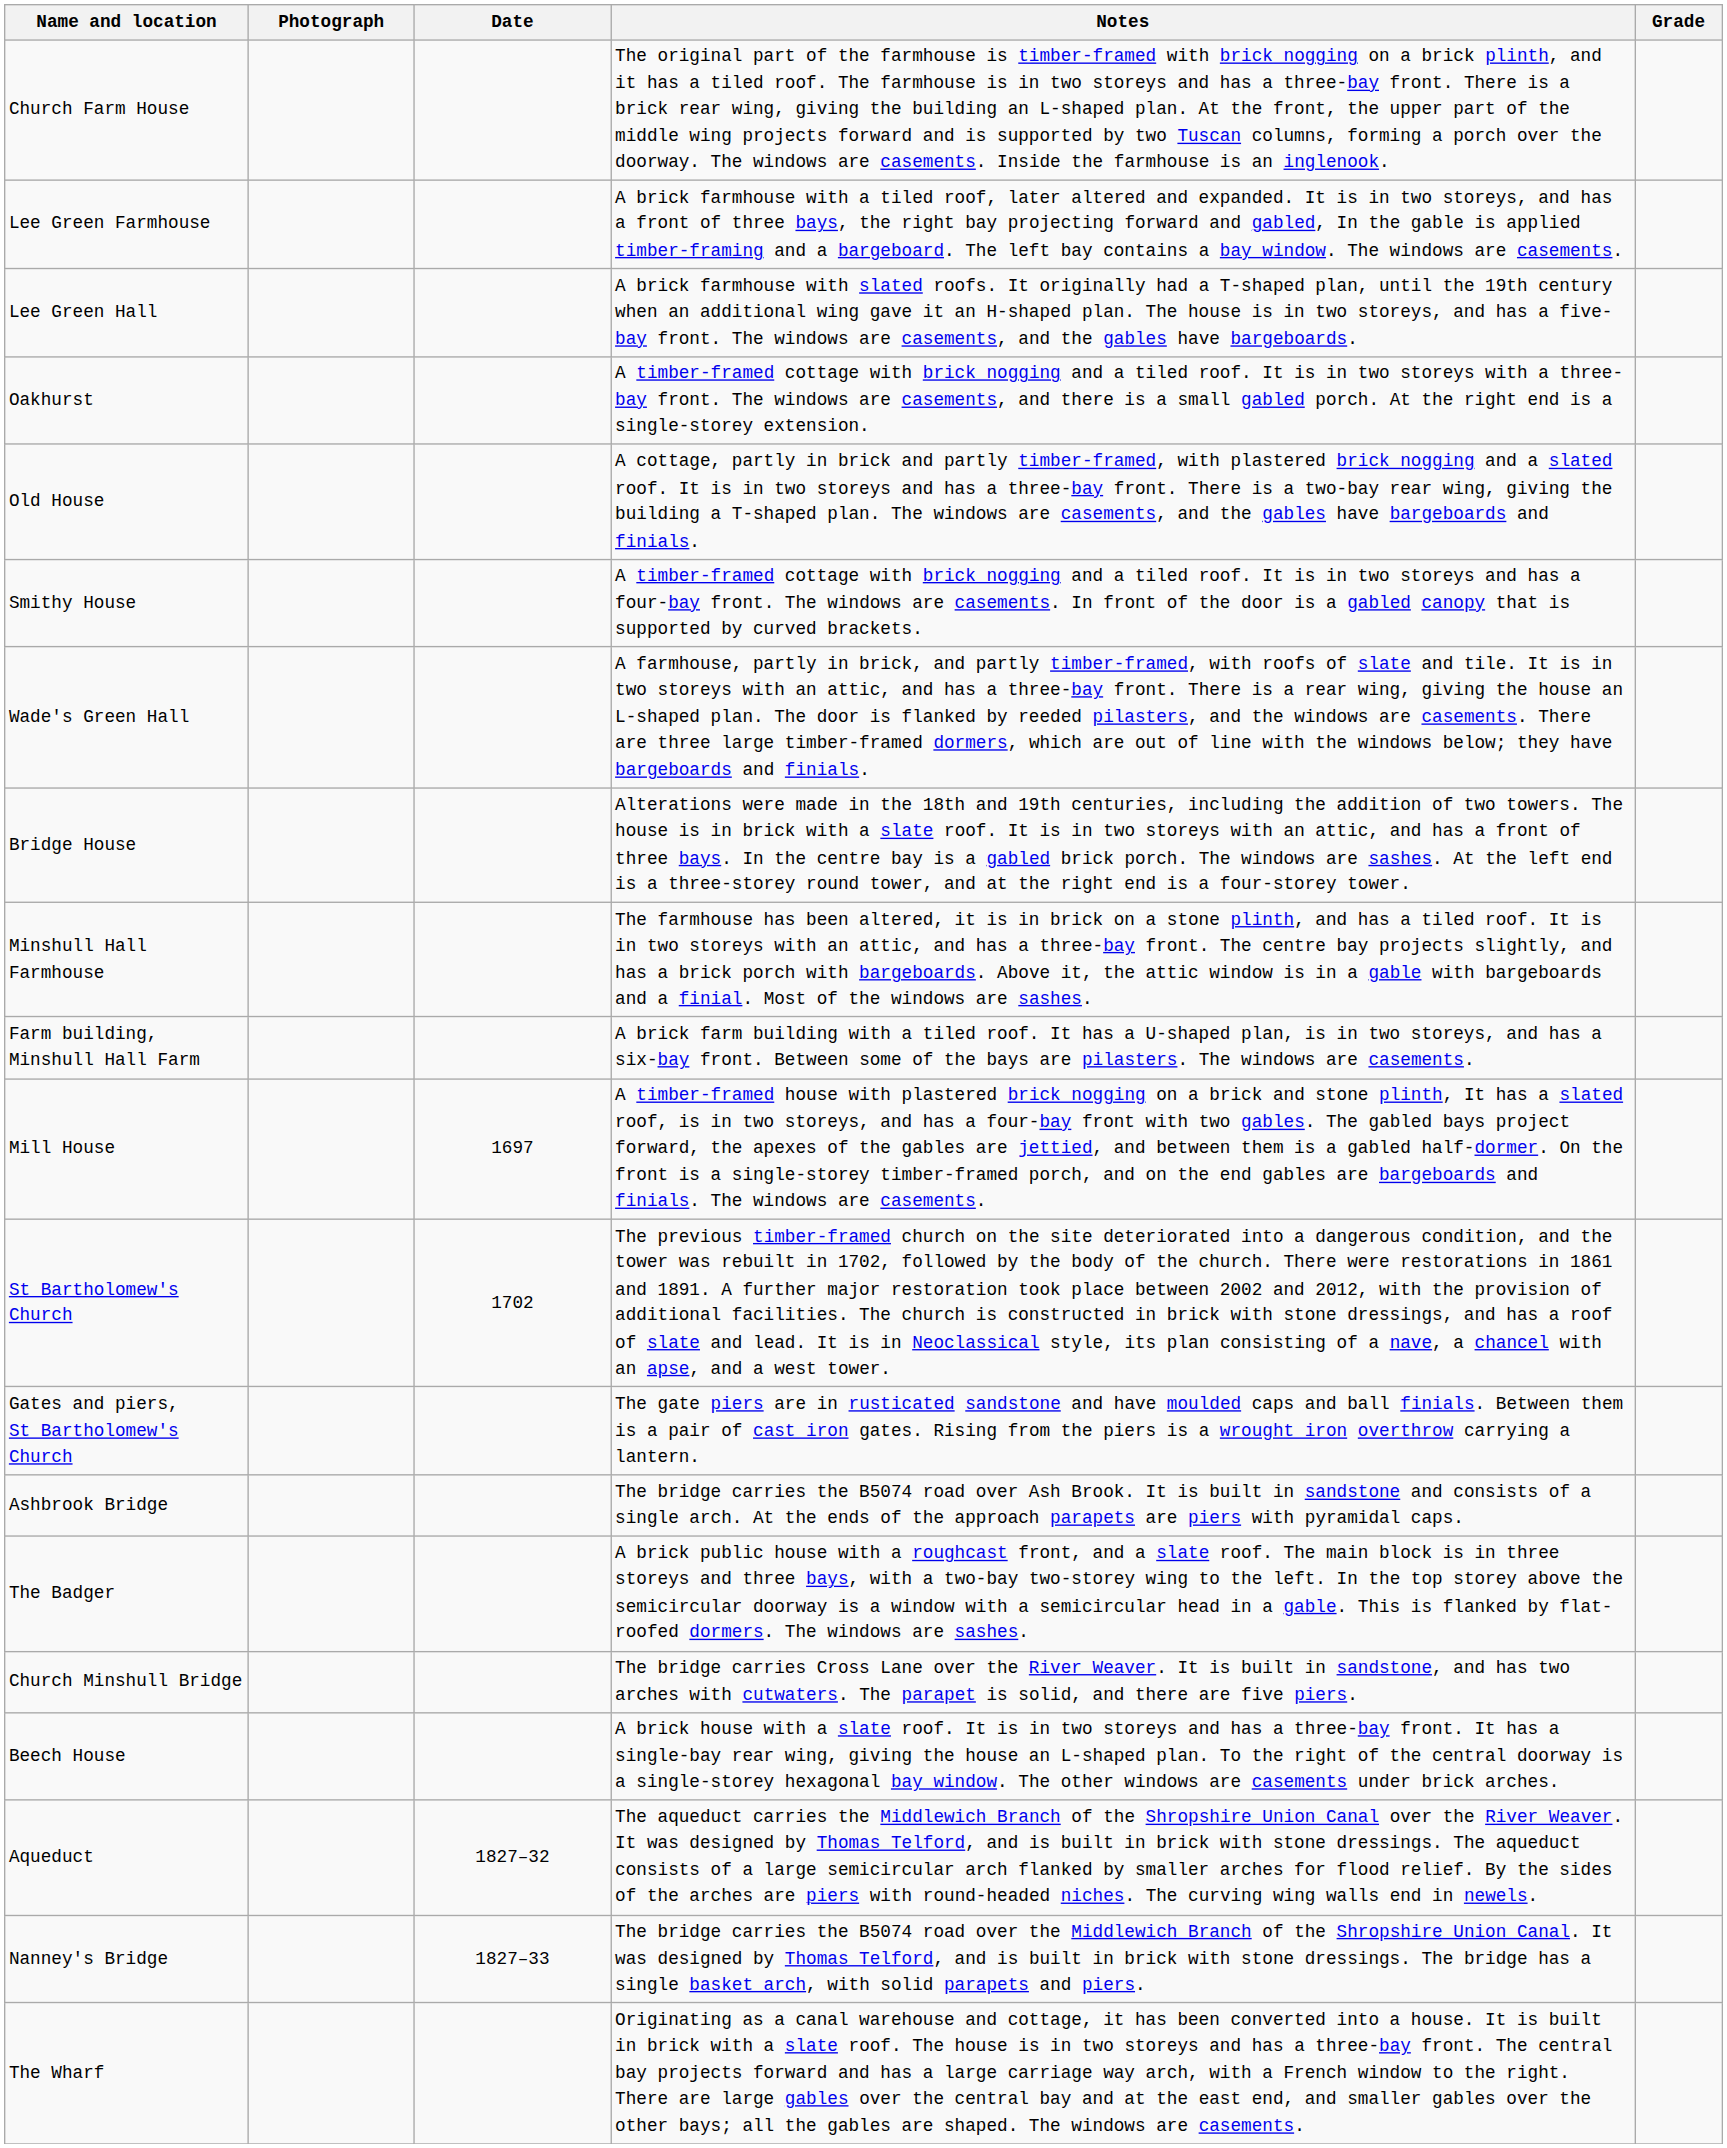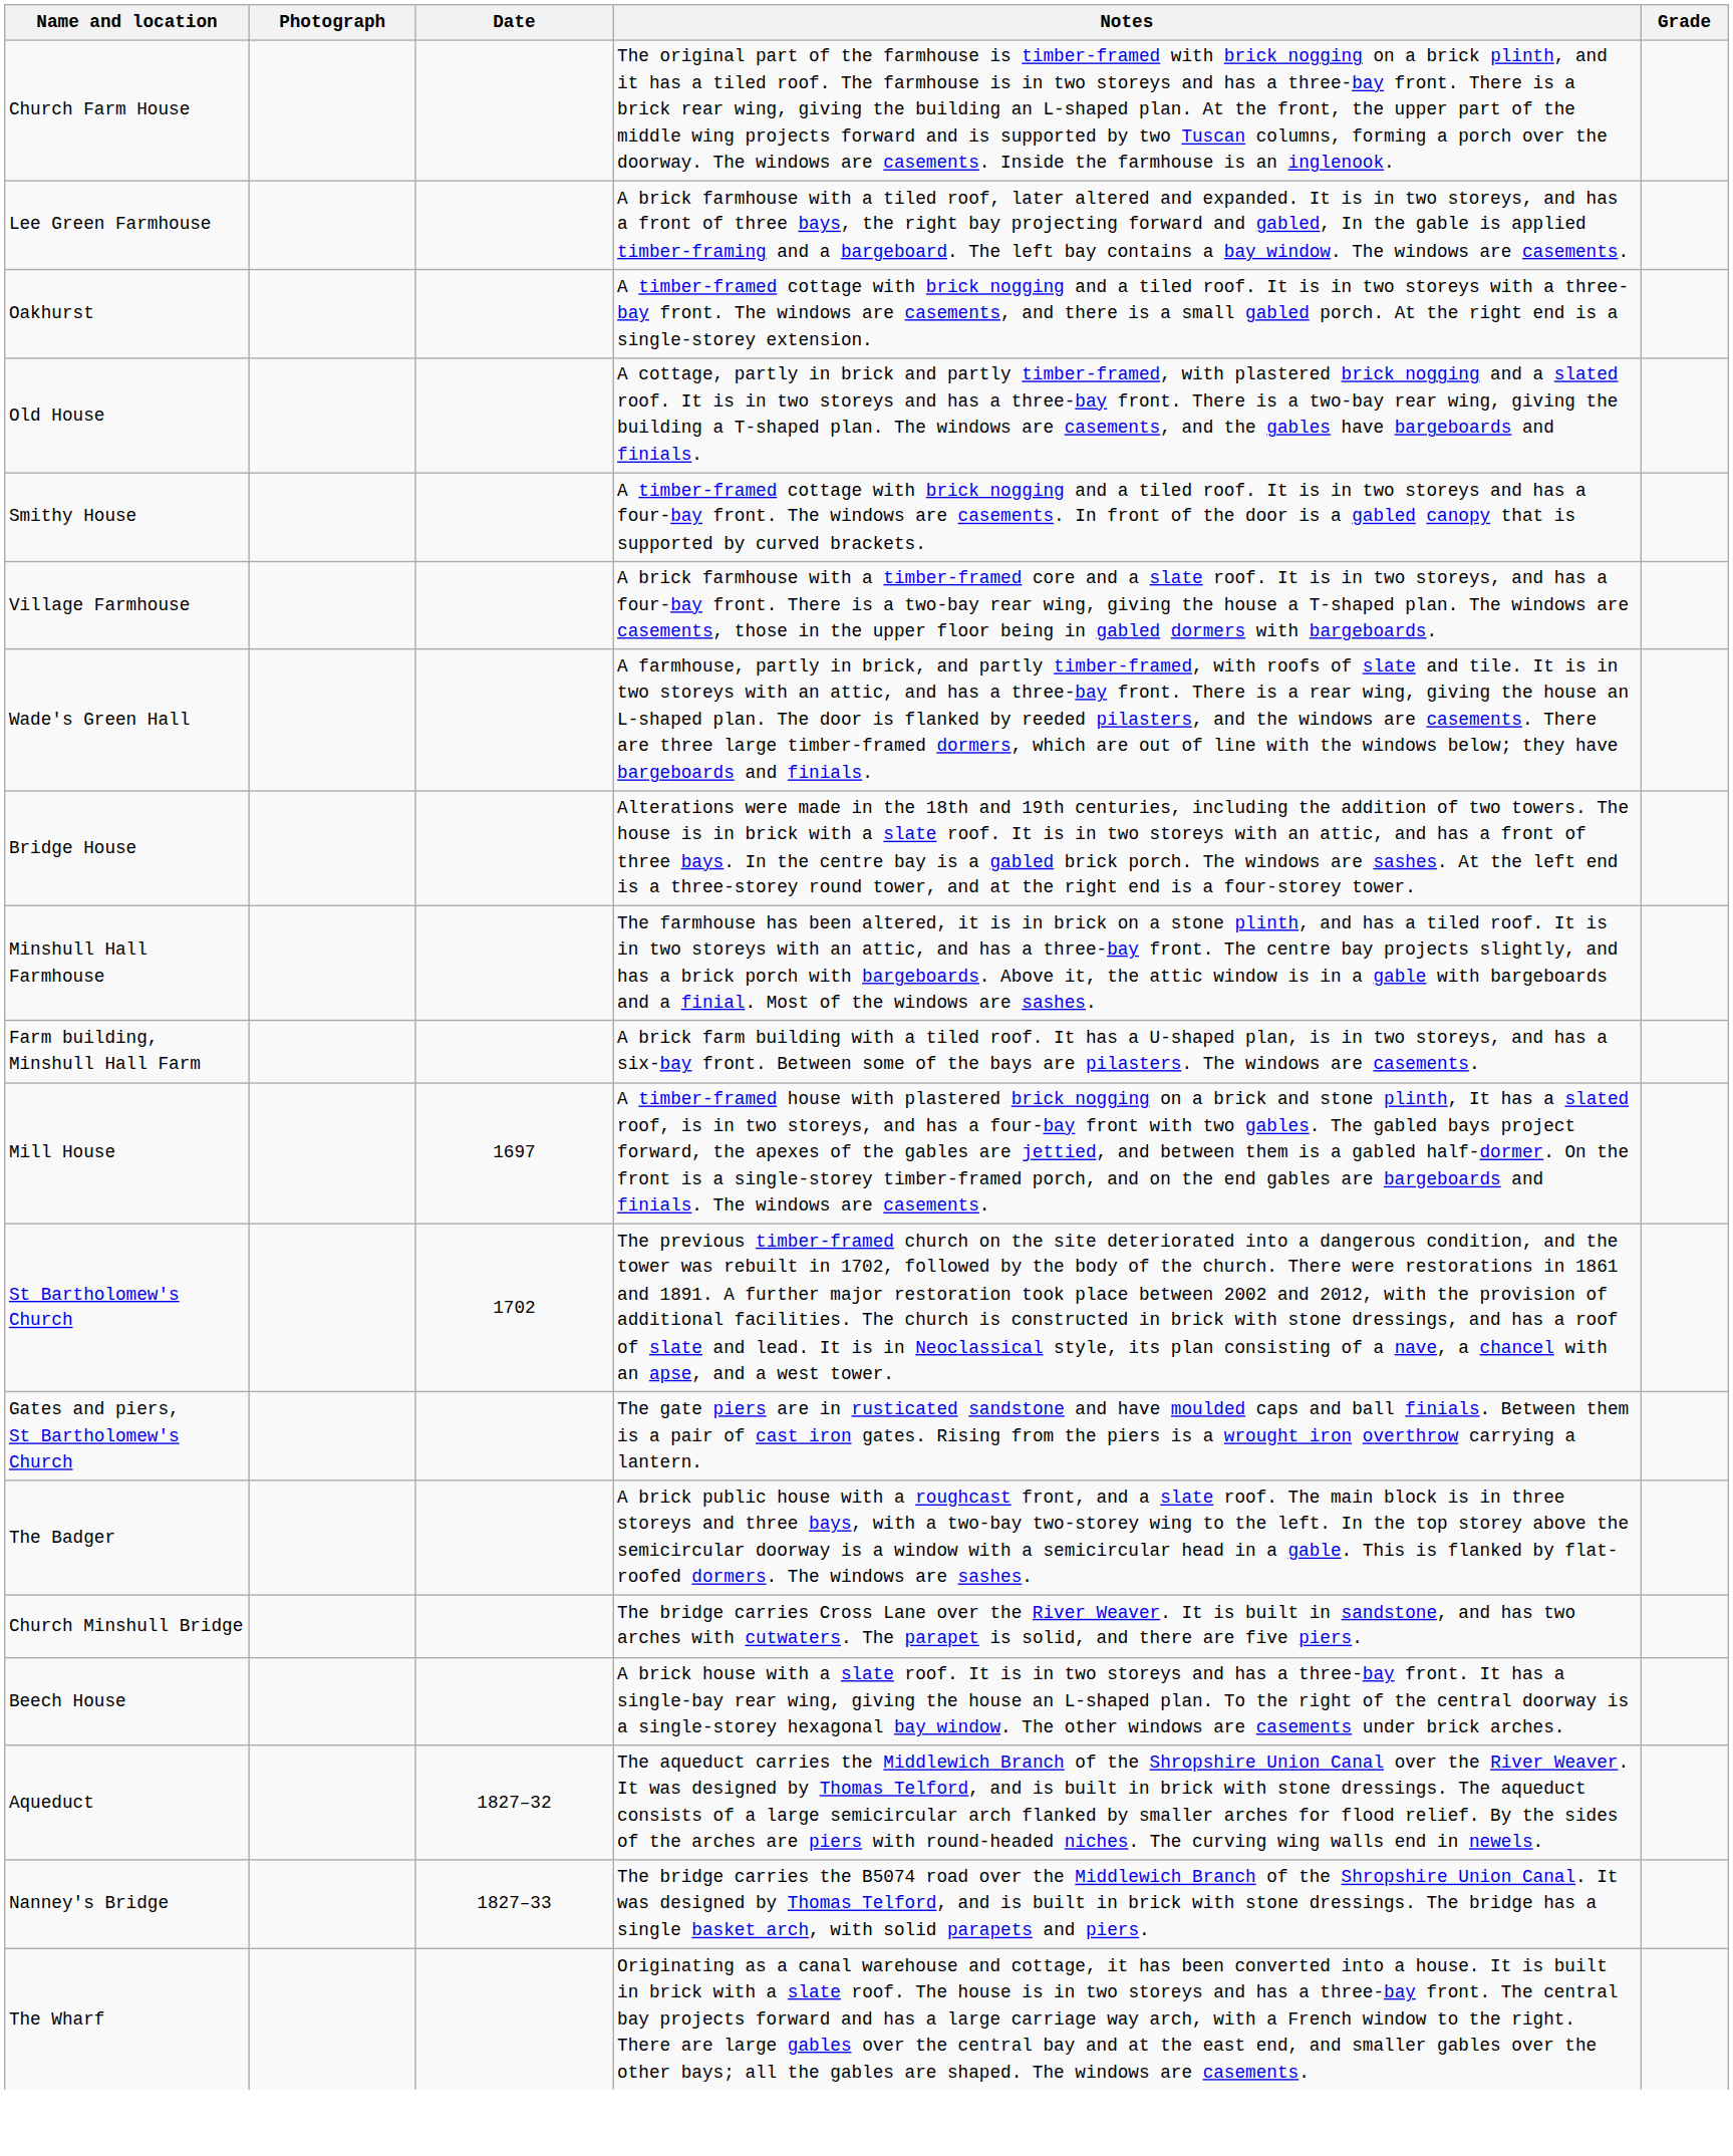 <table class="wikitable sortable plainrowheaders" style="width:100%;border:0px;text-align:left;line-height:150%;">
 <tr>
 <th scope="col" style="width:150px">Name and location</th>
 <th scope="col" style="width:100px" class="unsortable">Photograph</th>
 <th scope="col" style="width:120px">Date</th>
 <th scope="col" style="width:650px" class="unsortable">Notes</th>
 <th scope="col" style="width:50px">Grade</th>
 </tr>
 <tr>
 <td>Church Farm House<br><small></small></td>
 <td></td>
 <td align="center"></td>
 <td>The original part of the farmhouse is <a href='#'>timber-framed</a> with <a href='#'>brick nogging</a> on a brick <a href='#'>plinth</a>, and it has a tiled roof. The farmhouse is in two storeys and has a three-<a href='#'>bay</a> front. There is a brick rear wing, giving the building an L-shaped plan. At the front, the upper part of the middle wing projects forward and is supported by two <a href='#'>Tuscan</a> columns, forming a porch over the doorway. The windows are <a href='#'>casements</a>. Inside the farmhouse is an <a href='#'>inglenook</a>.</td>
 <td align="center" ></td>
 </tr>
 <tr>
 <td>Lee Green Farmhouse<br><small></small></td>
 <td></td>
 <td align="center"></td>
 <td>A brick farmhouse with a tiled roof, later altered and expanded. It is in two storeys, and has a front of three <a href='#'>bays</a>, the right bay projecting forward and <a href='#'>gabled</a>, In the gable is applied <a href='#'>timber-framing</a> and a <a href='#'>bargeboard</a>. The left bay contains a <a href='#'>bay window</a>. The windows are <a href='#'>casements</a>.</td>
 <td align="center" ></td>
 </tr>
 <tr>
-<td>Lee Green Hall<br><small></small></td>
-<td></td>
-<td align="center"></td>
-<td>A brick farmhouse with <a href='#'>slated</a> roofs. It originally had a T-shaped plan, until the 19th century when an additional wing gave it an H-shaped plan. The house is in two storeys, and has a five-<a href='#'>bay</a> front. The windows are <a href='#'>casements</a>, and the <a href='#'>gables</a> have <a href='#'>bargeboards</a>.</td>
-<td align="center" ></td>
-</tr>
-<tr>
 <td>Oakhurst<br><small></small></td>
 <td></td>
 <td align="center"></td>
 <td>A <a href='#'>timber-framed</a> cottage with <a href='#'>brick nogging</a> and a tiled roof. It is in two storeys with a three-<a href='#'>bay</a> front. The windows are <a href='#'>casements</a>, and there is a small <a href='#'>gabled</a> porch. At the right end is a single-storey extension.</td>
 <td align="center" ></td>
 </tr>
 <tr>
 <td>Old House<br><small></small></td>
 <td></td>
 <td align="center"></td>
 <td>A cottage, partly in brick and partly <a href='#'>timber-framed</a>, with plastered <a href='#'>brick nogging</a> and a <a href='#'>slated</a> roof.  It is in two storeys and has a three-<a href='#'>bay</a> front. There is a two-bay rear wing, giving the building a T-shaped plan. The windows are <a href='#'>casements</a>, and the <a href='#'>gables</a> have <a href='#'>bargeboards</a> and <a href='#'>finials</a>.</td>
 <td align="center" ></td>
 </tr>
 <tr>
 <td>Smithy House<br><small></small></td>
 <td></td>
 <td align="center"></td>
 <td>A <a href='#'>timber-framed</a> cottage with <a href='#'>brick nogging</a> and a tiled roof. It is in two storeys and has a four-<a href='#'>bay</a> front. The windows are <a href='#'>casements</a>. In front of the door is a <a href='#'>gabled</a> <a href='#'>canopy</a> that is supported by curved brackets.</td>
+<td align="center" ></td>
+</tr>
+<tr>
+<td>Village Farmhouse<br><small></small></td>
+<td></td>
+<td align="center"></td>
+<td>A brick farmhouse with a <a href='#'>timber-framed</a> core and a <a href='#'>slate</a> roof. It is in two storeys, and has a four-<a href='#'>bay</a> front. There is a two-bay rear wing, giving the house a T-shaped plan. The windows are <a href='#'>casements</a>, those in the upper floor being in <a href='#'>gabled</a> <a href='#'>dormers</a> with <a href='#'>bargeboards</a>.</td>
 <td align="center" ></td>
 </tr>
 <tr>
 <td>Wade's Green Hall<br><small></small></td>
 <td></td>
 <td align="center"></td>
 <td>A farmhouse, partly in brick, and partly <a href='#'>timber-framed</a>, with roofs of <a href='#'>slate</a> and tile. It is in two storeys with an attic, and has a three-<a href='#'>bay</a> front. There is a rear wing, giving the house an L-shaped plan. The door is flanked by reeded <a href='#'>pilasters</a>, and the windows are <a href='#'>casements</a>. There are three large timber-framed <a href='#'>dormers</a>, which are out of line with the windows below; they have <a href='#'>bargeboards</a> and <a href='#'>finials</a>.</td>
 <td align="center" ></td>
 </tr>
 <tr>
 <td>Bridge House<br><small></small></td>
 <td></td>
 <td align="center"></td>
 <td>Alterations were made in the 18th and 19th centuries, including the addition of two towers. The house is in brick with a <a href='#'>slate</a> roof. It is in two storeys with an attic, and has a front of three <a href='#'>bays</a>. In the centre bay is a <a href='#'>gabled</a> brick porch. The windows are <a href='#'>sashes</a>. At the left end is a three-storey round tower, and at the right end is a four-storey tower.</td>
 <td align="center" ></td>
 </tr>
 <tr>
 <td>Minshull Hall Farmhouse<br><small></small></td>
 <td></td>
 <td align="center"></td>
 <td>The farmhouse has been altered, it is in brick on a stone <a href='#'>plinth</a>, and has a tiled roof. It is in two storeys with an attic, and has a three-<a href='#'>bay</a> front. The centre bay projects slightly, and has a brick porch with <a href='#'>bargeboards</a>. Above it, the attic window is in a <a href='#'>gable</a> with bargeboards and a <a href='#'>finial</a>. Most of the windows are <a href='#'>sashes</a>.</td>
 <td align="center" ></td>
 </tr>
 <tr>
 <td>Farm building,<br>Minshull Hall Farm<br><small></small></td>
 <td></td>
 <td align="center"></td>
 <td>A brick farm building with a tiled roof. It has a U-shaped plan, is in two storeys, and has a six-<a href='#'>bay</a> front. Between some of the bays are <a href='#'>pilasters</a>. The windows are <a href='#'>casements</a>.</td>
 <td align="center" ></td>
 </tr>
 <tr>
 <td>Mill House<br><small></small></td>
 <td></td>
 <td align="center">1697</td>
 <td>A <a href='#'>timber-framed</a> house with plastered <a href='#'>brick nogging</a> on a brick and stone <a href='#'>plinth</a>, It has a <a href='#'>slated</a> roof, is in two storeys, and has a four-<a href='#'>bay</a> front with two <a href='#'>gables</a>. The gabled bays project forward, the apexes of the gables are <a href='#'>jettied</a>, and between them is a gabled half-<a href='#'>dormer</a>. On the front is a single-storey timber-framed porch, and on the end gables are <a href='#'>bargeboards</a> and <a href='#'>finials</a>. The windows are <a href='#'>casements</a>.</td>
 <td align="center" ></td>
 </tr>
 <tr>
 <td><a href='#'>St Bartholomew's Church</a><br><small></small></td>
 <td></td>
 <td align="center">1702</td>
 <td>The previous <a href='#'>timber-framed</a> church on the site deteriorated into a dangerous condition, and the tower was rebuilt in 1702, followed by the body of the church. There were restorations in 1861 and 1891. A further major restoration took place between 2002 and 2012, with the provision of additional facilities. The church is constructed in brick with stone dressings, and has a roof of <a href='#'>slate</a> and lead. It is in <a href='#'>Neoclassical</a> style, its plan consisting of a <a href='#'>nave</a>, a <a href='#'>chancel</a> with an <a href='#'>apse</a>, and a west tower.</td>
 <td align="center" ></td>
 </tr>
 <tr>
 <td>Gates and piers,<br><a href='#'>St Bartholomew's Church</a><br><small></small></td>
 <td></td>
 <td align="center"></td>
 <td>The gate <a href='#'>piers</a> are in <a href='#'>rusticated</a> <a href='#'>sandstone</a> and have <a href='#'>moulded</a> caps and ball <a href='#'>finials</a>. Between them is a pair of <a href='#'>cast iron</a> gates. Rising from the piers is a <a href='#'>wrought iron</a> <a href='#'>overthrow</a> carrying a lantern.</td>
 <td align="center" ></td>
 </tr>
 <tr>
-<td>Ashbrook Bridge<br><small></small></td>
-<td></td>
-<td align="center"></td>
-<td>The bridge carries the B5074 road over Ash Brook. It is built in <a href='#'>sandstone</a> and consists of a single arch. At the ends of the approach <a href='#'>parapets</a> are <a href='#'>piers</a> with pyramidal caps.</td>
-<td align="center" ></td>
-</tr>
-<tr>
 <td>The Badger<br><small></small></td>
 <td></td>
 <td align="center"></td>
 <td>A brick public house with a <a href='#'>roughcast</a> front, and a <a href='#'>slate</a> roof. The main block is in three storeys and three <a href='#'>bays</a>, with a two-bay two-storey wing to the left. In the top storey above the semicircular doorway is a window with a semicircular head in a <a href='#'>gable</a>. This is flanked by flat-roofed <a href='#'>dormers</a>. The windows are <a href='#'>sashes</a>.</td>
 <td align="center" ></td>
 </tr>
 <tr>
 <td>Church Minshull Bridge<br><small></small></td>
 <td></td>
 <td align="center"></td>
 <td>The bridge carries Cross Lane over the <a href='#'>River Weaver</a>. It is built in <a href='#'>sandstone</a>, and has two arches with <a href='#'>cutwaters</a>. The <a href='#'>parapet</a> is solid, and there are five <a href='#'>piers</a>.</td>
 <td align="center" ></td>
 </tr>
 <tr>
 <td>Beech House<br><small></small></td>
 <td></td>
 <td align="center"></td>
 <td>A brick house with a <a href='#'>slate</a> roof. It is in two storeys and has a three-<a href='#'>bay</a> front. It has a single-bay rear wing, giving the house an L-shaped plan. To the right of the central doorway is a single-storey hexagonal <a href='#'>bay window</a>. The other windows are <a href='#'>casements</a> under brick arches.</td>
 <td align="center" ></td>
 </tr>
 <tr>
 <td>Aqueduct<br><small></small></td>
 <td></td>
 <td align="center">1827–32</td>
 <td>The aqueduct carries the <a href='#'>Middlewich Branch</a> of the <a href='#'>Shropshire Union Canal</a> over the <a href='#'>River Weaver</a>. It was designed by <a href='#'>Thomas Telford</a>, and is built in brick with stone dressings. The aqueduct consists of a large semicircular arch flanked by smaller arches for flood relief. By the sides of the arches are <a href='#'>piers</a> with round-headed <a href='#'>niches</a>. The curving wing walls end in <a href='#'>newels</a>.</td>
 <td align="center" ></td>
 </tr>
 <tr>
 <td>Nanney's Bridge<br><small></small></td>
 <td></td>
 <td align="center">1827–33</td>
 <td>The bridge carries the B5074 road over the <a href='#'>Middlewich Branch</a> of the <a href='#'>Shropshire Union Canal</a>. It was designed by <a href='#'>Thomas Telford</a>, and is built in brick with stone dressings. The bridge has a single <a href='#'>basket arch</a>, with solid <a href='#'>parapets</a> and <a href='#'>piers</a>.</td>
 <td align="center" ></td>
 </tr>
 <tr>
 <td>The Wharf<br><small></small></td>
 <td></td>
 <td align="center"></td>
 <td>Originating as a canal warehouse and cottage, it has been converted into a house. It is built in brick with a <a href='#'>slate</a> roof. The house is in two storeys and has a three-<a href='#'>bay</a> front. The central bay projects forward and has a large carriage way arch, with a French window to the right. There are large <a href='#'>gables</a> over the central bay and at the east end, and smaller gables over the other bays; all the gables are shaped. The windows are <a href='#'>casements</a>.</td>
 <td align="center" ></td>
 </tr>
 <tr>
 </tr>
 </table>
